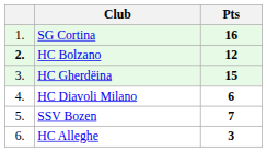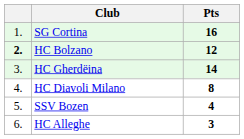 <table class="wikitable">
 <tr>
 <th width="30"></th>
 <th width="200">Club</th>
 <th width="70">Pts</th>
 </tr>
 <tr bgcolor="#e6fae6" align="center">
 <td>1.</td>
 <td align="left"><a href='#'>SG Cortina</a></td>
 <td><strong>16</strong></td>
 </tr>
 <tr bgcolor="#e6fae6" align="center">
 <td><strong>2.</strong></td>
 <td align="left"><a href='#'>HC Bolzano</a></td>
 <td><strong>12</strong></td>
 </tr>
 <tr bgcolor="#e6fae6" align="center">
 <td>3.</td>
 <td align="left"><a href='#'>HC Gherdëina</a></td>
-<td><strong>15</strong></td>
+<td><strong>14</strong></td>
 </tr>
 <tr bgcolor="#FFFFFF" align="center">
 <td>4.</td>
 <td align="left"><a href='#'>HC Diavoli Milano</a></td>
-<td><strong>6</strong></td>
+<td><strong>8</strong></td>
 </tr>
 <tr bgcolor="#FFFFFF" align="center">
 <td>5.</td>
 <td align="left"><a href='#'>SSV Bozen</a></td>
-<td><strong>7</strong></td>
+<td><strong>4</strong></td>
 </tr>
 <tr bgcolor="#FFFFFF" align="center">
 <td>6.</td>
 <td align="left"><a href='#'>HC Alleghe</a></td>
 <td><strong>3</strong></td>
 </tr>
 </table>
